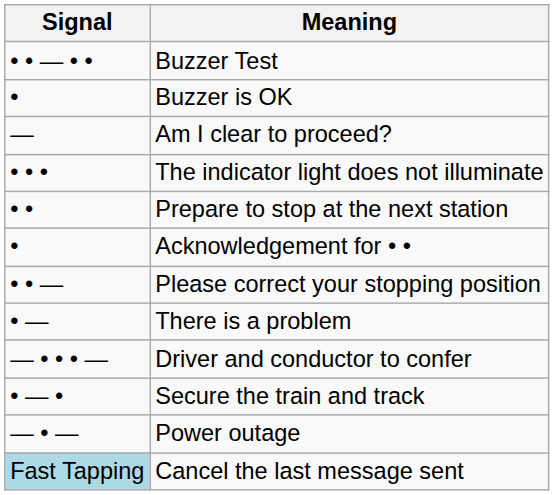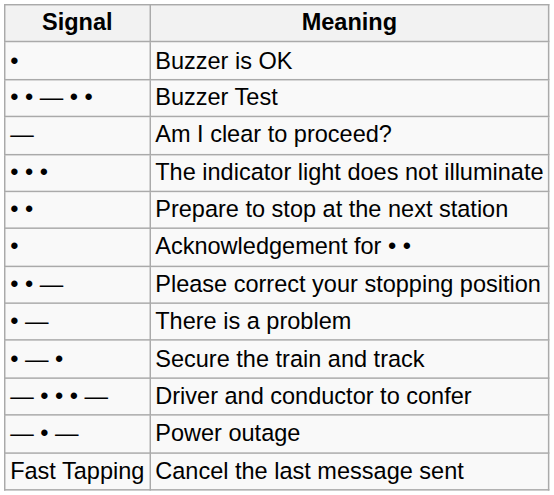 <table class=wikitable>
 <tr>
 <th>Signal</th>
 <th>Meaning</th>
 </tr>
 <tr>
+<td>•</td>
+<td>Buzzer is OK</td>
+</tr>
+<tr>
 <td>• • — • •</td>
 <td>Buzzer Test</td>
-</tr>
-<tr>
-<td>•</td>
-<td>Buzzer is OK</td>
 </tr>
 <tr>
 <td>—</td>
 <td>Am I clear to proceed?</td>
 </tr>
 <tr>
 <td>• • •</td>
 <td>The indicator light does not illuminate</td>
 </tr>
 <tr>
 <td>• •</td>
 <td>Prepare to stop at the next station</td>
 </tr>
 <tr>
 <td>•</td>
 <td>Acknowledgement for • •</td>
 </tr>
 <tr>
 <td>• • —</td>
 <td>Please correct your stopping position</td>
 </tr>
 <tr>
 <td>• —</td>
 <td>There is a problem</td>
 </tr>
 <tr>
+<td>• — •</td>
+<td>Secure the train and track</td>
+</tr>
+<tr>
 <td>— • • • —</td>
 <td>Driver and conductor to confer</td>
-</tr>
-<tr>
-<td>• — •</td>
-<td>Secure the train and track</td>
 </tr>
 <tr>
 <td>— • —</td>
 <td>Power outage</td>
 </tr>
 <tr>
-<td style="background: lightblue;">Fast Tapping</td>
+<td>Fast Tapping</td>
 <td>Cancel the last message sent</td>
 </tr>
 </table>
